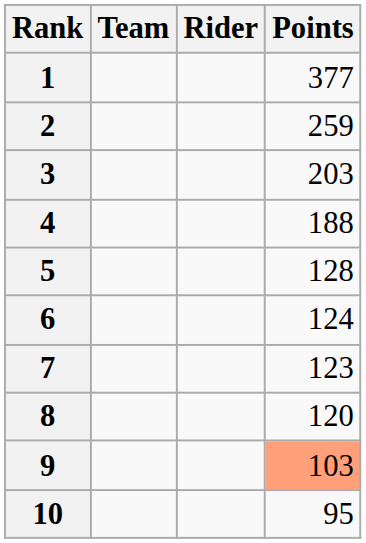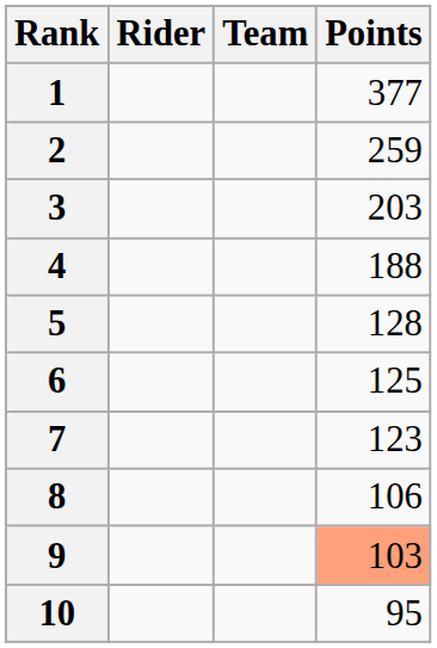 <table class="wikitable">
 <tr>
 <th scope="col">Rank</th>
+<th scope="col">Rider</th>
 <th scope="col">Team</th>
-<th scope="col">Rider</th>
 <th scope="col">Points</th>
 </tr>
 <tr>
 <th scope="row">1</th>
+<td> </td>
 <td></td>
-<td> </td>
 <td style="text-align:right;">377</td>
 </tr>
 <tr>
 <th scope="row">2</th>
 <td></td>
 <td></td>
 <td style="text-align:right;">259</td>
 </tr>
 <tr>
 <th scope="row">3</th>
 <td></td>
 <td></td>
 <td style="text-align:right;">203</td>
 </tr>
 <tr>
 <th scope="row">4</th>
+<td> </td>
 <td></td>
-<td> </td>
 <td style="text-align:right;">188</td>
 </tr>
 <tr>
 <th scope="row">5</th>
+<td> </td>
 <td></td>
-<td> </td>
 <td style="text-align:right;">128</td>
 </tr>
 <tr>
 <th scope="row">6</th>
 <td></td>
 <td></td>
-<td style="text-align:right;">124</td>
+<td style="text-align:right;">125</td>
 </tr>
 <tr>
 <th scope="row">7</th>
 <td></td>
 <td></td>
 <td style="text-align:right;">123</td>
 </tr>
 <tr>
 <th scope="row">8</th>
 <td></td>
 <td></td>
-<td style="text-align:right;">120</td>
+<td style="text-align:right;">106</td>
 </tr>
 <tr>
 <th scope="row">9</th>
 <td></td>
 <td></td>
 <td style="background: lightsalmon; text-align:right;">103</td>
 </tr>
 <tr>
 <th scope="row">10</th>
 <td></td>
 <td></td>
 <td style="text-align:right;">95</td>
 </tr>
 </table>
